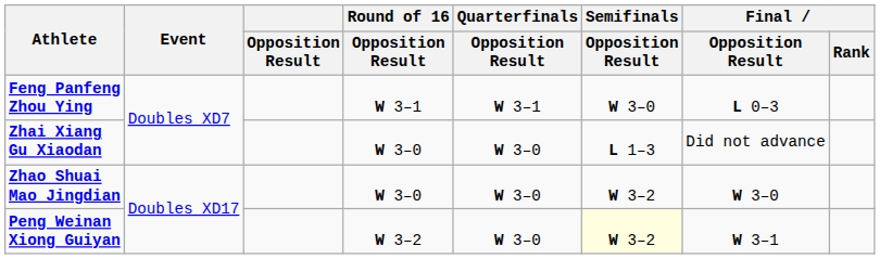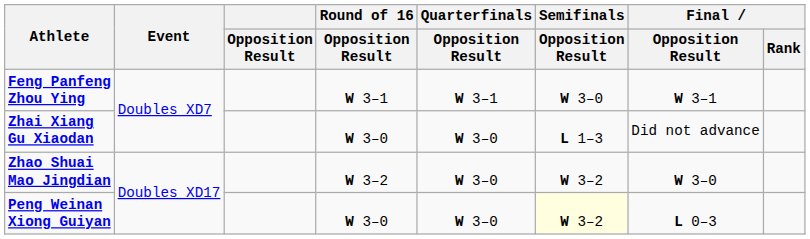 <table class=wikitable style="font-size:90%">
 <tr align=center>
 <th rowspan="2">Athlete</th>
 <th rowspan="2">Event</th>
 <th></th>
 <th>Round of 16</th>
 <th>Quarterfinals</th>
 <th>Semifinals</th>
 <th colspan="2">Final / </th>
 </tr>
 <tr>
 <th>Opposition<br>Result</th>
 <th>Opposition<br>Result</th>
 <th>Opposition<br>Result</th>
 <th>Opposition<br>Result</th>
 <th>Opposition<br>Result</th>
 <th>Rank</th>
 </tr>
 <tr align=center>
 <td align=left><strong><a href='#'>Feng Panfeng</a></strong><br><strong><a href='#'>Zhou Ying</a></strong></td>
 <td align=left rowspan=2><a href='#'>Doubles XD7</a></td>
 <td></td>
 <td><br><strong>W</strong> 3–1</td>
 <td><br><strong>W</strong> 3–1</td>
 <td><br><strong>W</strong> 3–0</td>
-<td><br><strong>L</strong> 0–3</td>
+<td><br><strong>W</strong> 3–1</td>
 <td></td>
 </tr>
 <tr align=center>
 <td align=left><strong><a href='#'>Zhai Xiang</a></strong><br><strong><a href='#'>Gu Xiaodan</a></strong></td>
 <td></td>
 <td><br><strong>W</strong> 3–0</td>
 <td><br><strong>W</strong> 3–0</td>
 <td><br><strong>L</strong> 1–3</td>
 <td>Did not advance</td>
 <td></td>
 </tr>
 <tr align=center>
 <td align=left><strong><a href='#'>Zhao Shuai</a></strong><br><strong><a href='#'>Mao Jingdian</a></strong></td>
 <td align=left rowspan=2><a href='#'>Doubles XD17</a></td>
 <td></td>
-<td><br><strong>W</strong> 3–0</td>
+<td><br><strong>W</strong> 3–2</td>
 <td><br><strong>W</strong> 3–0</td>
 <td><br><strong>W</strong> 3–2</td>
 <td><br><strong>W</strong> 3–0</td>
 <td></td>
 </tr>
 <tr align=center>
 <td align=left><strong><a href='#'>Peng Weinan</a></strong><br><strong><a href='#'>Xiong Guiyan</a></strong></td>
 <td></td>
-<td><br><strong>W</strong> 3–2</td>
+<td><br><strong>W</strong> 3–0</td>
 <td><br><strong>W</strong> 3–0</td>
 <td style="background: lightyellow;"><br><strong>W</strong> 3–2</td>
-<td><br><strong>W</strong> 3–1</td>
+<td><br><strong>L</strong> 0–3</td>
 <td></td>
 </tr>
 </table>
